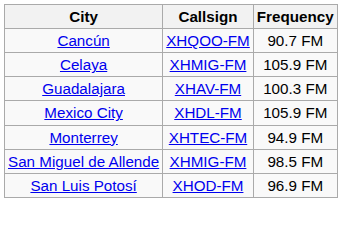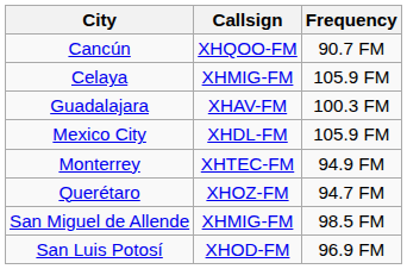 <table class="wikitable" style="font-size: 95%; text-align: center;">
 <tr>
 <th>City</th>
 <th>Callsign</th>
 <th>Frequency</th>
 </tr>
 <tr>
 <td><a href='#'>Cancún</a></td>
 <td><a href='#'>XHQOO-FM</a></td>
 <td>90.7 FM</td>
 </tr>
 <tr>
 <td><a href='#'>Celaya</a></td>
 <td><a href='#'>XHMIG-FM</a></td>
 <td>105.9 FM</td>
 </tr>
 <tr>
 <td><a href='#'>Guadalajara</a></td>
 <td><a href='#'>XHAV-FM</a></td>
 <td>100.3 FM</td>
 </tr>
 <tr>
 <td><a href='#'>Mexico City</a></td>
 <td><a href='#'>XHDL-FM</a></td>
 <td>105.9 FM</td>
 </tr>
 <tr>
 <td><a href='#'>Monterrey</a></td>
 <td><a href='#'>XHTEC-FM</a></td>
 <td>94.9 FM</td>
 </tr>
 <tr>
+<td><a href='#'>Querétaro</a></td>
+<td><a href='#'>XHOZ-FM</a></td>
+<td>94.7 FM</td>
+</tr>
+<tr>
 <td><a href='#'>San Miguel de Allende</a></td>
 <td><a href='#'>XHMIG-FM</a></td>
 <td>98.5 FM</td>
 </tr>
 <tr>
 <td><a href='#'>San Luis Potosí</a></td>
 <td><a href='#'>XHOD-FM</a></td>
 <td>96.9 FM</td>
 </tr>
 <tr>
 </tr>
 </table>
